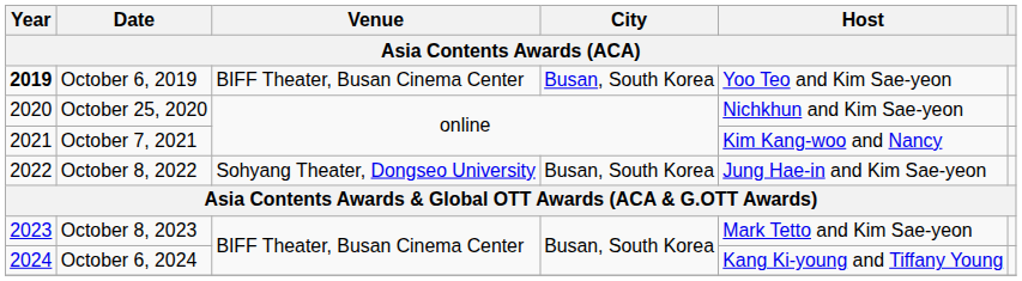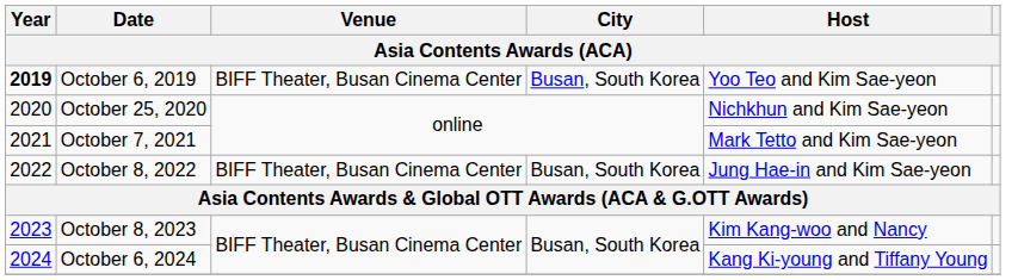 <table class="wikitable">
 <tr>
 <th>Year</th>
 <th>Date</th>
 <th>Venue</th>
 <th>City</th>
 <th>Host</th>
 <th></th>
 </tr>
 <tr>
 <th colspan="6">Asia Contents Awards (ACA)</th>
 </tr>
 <tr>
 <td><strong>2019</strong></td>
 <td>October 6, 2019</td>
 <td>BIFF Theater, Busan Cinema Center</td>
 <td><a href='#'>Busan</a>, South Korea</td>
 <td><a href='#'>Yoo Teo</a> and Kim Sae-yeon</td>
 <td></td>
 </tr>
 <tr>
 <td>2020</td>
 <td>October 25, 2020</td>
 <td colspan="2" rowspan="2" style="text-align: center">online</td>
 <td><a href='#'>Nichkhun</a> and Kim Sae-yeon</td>
 <td></td>
 </tr>
 <tr>
 <td>2021</td>
 <td>October 7, 2021</td>
-<td><a href='#'>Kim Kang-woo</a> and <a href='#'>Nancy</a></td>
+<td><a href='#'>Mark Tetto</a> and Kim Sae-yeon</td>
 <td></td>
 </tr>
 <tr>
 <td>2022</td>
 <td>October 8, 2022</td>
-<td>Sohyang Theater, <a href='#'>Dongseo University</a></td>
+<td>BIFF Theater, Busan Cinema Center</td>
 <td>Busan, South Korea</td>
 <td><a href='#'>Jung Hae-in</a> and Kim Sae-yeon</td>
 <td></td>
 </tr>
 <tr>
 <th colspan="6"><strong>Asia Contents Awards & Global OTT Awards (ACA & G.OTT Awards)</strong></th>
 </tr>
 <tr>
 <td><a href='#'>2023</a></td>
 <td>October 8, 2023</td>
 <td rowspan=2>BIFF Theater, Busan Cinema Center</td>
 <td rowspan=2>Busan, South Korea</td>
-<td><a href='#'>Mark Tetto</a> and Kim Sae-yeon</td>
+<td><a href='#'>Kim Kang-woo</a> and <a href='#'>Nancy</a></td>
 <td></td>
 </tr>
 <tr>
 <td><a href='#'>2024</a></td>
 <td>October 6, 2024</td>
 <td><a href='#'>Kang Ki-young</a> and <a href='#'>Tiffany Young</a></td>
 <td></td>
 </tr>
 <tr>
 </tr>
 </table>
